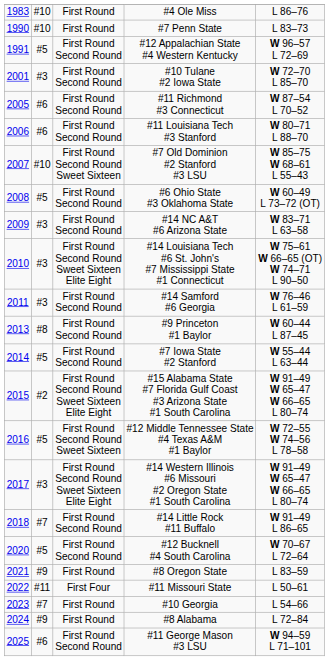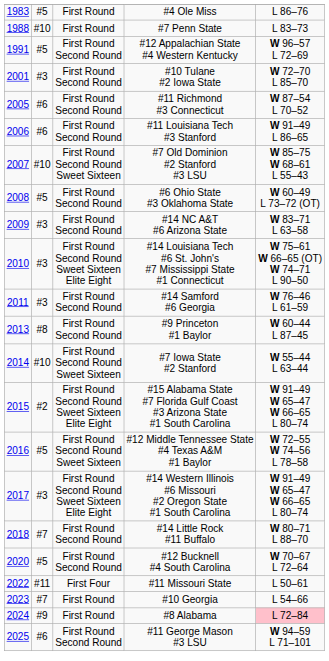 <table class="wikitable" style="text-align:center">
 <tr>
 </tr>
 <tr>
 <td rowspan=1><a href='#'>1983</a></td>
-<td>#10</td>
+<td>#5</td>
 <td>First Round</td>
 <td>#4 Ole Miss</td>
 <td>L 86–76</td>
 </tr>
 <tr style="text-align:center;">
-<td rowspan=1><a href='#'>1990</a></td>
+<td rowspan=1><a href='#'>1988</a></td>
 <td>#10</td>
 <td>First Round</td>
 <td>#7 Penn State</td>
 <td>L 83–73</td>
 </tr>
 <tr style="text-align:center;">
 <td rowspan=1><a href='#'>1991</a></td>
 <td>#5</td>
 <td>First Round<br>Second Round</td>
 <td>#12 Appalachian State<br>#4 Western Kentucky</td>
 <td><strong>W</strong> 96–57<br>L 72–69</td>
 </tr>
 <tr style="text-align:center;">
 <td rowspan=1><a href='#'>2001</a></td>
 <td>#3</td>
 <td>First Round<br>Second Round</td>
 <td>#10 Tulane<br>#2 Iowa State</td>
 <td><strong>W</strong> 72–70<br>L 85–70</td>
 </tr>
 <tr style="text-align:center;">
 <td rowspan=1><a href='#'>2005</a></td>
 <td>#6</td>
 <td>First Round<br>Second Round</td>
 <td>#11 Richmond<br>#3 Connecticut</td>
 <td><strong>W</strong> 87–54<br>L 70–52</td>
 </tr>
 <tr style="text-align:center;">
 <td rowspan=1><a href='#'>2006</a></td>
 <td>#6</td>
 <td>First Round<br>Second Round</td>
 <td>#11 Louisiana Tech<br>#3 Stanford</td>
-<td><strong>W</strong> 80–71<br>L 88–70</td>
+<td><strong>W</strong> 91–49<br>L 86–65</td>
 </tr>
 <tr style="text-align:center;">
 <td rowspan=1><a href='#'>2007</a></td>
 <td>#10</td>
 <td>First Round<br>Second Round<br>Sweet Sixteen</td>
 <td>#7 Old Dominion<br>#2 Stanford<br>#3 LSU</td>
 <td><strong>W</strong> 85–75<br><strong>W</strong> 68–61<br>L 55–43</td>
 </tr>
 <tr style="text-align:center;">
 <td rowspan=1><a href='#'>2008</a></td>
 <td>#5</td>
 <td>First Round<br>Second Round</td>
 <td>#6 Ohio State<br>#3 Oklahoma State</td>
 <td><strong>W</strong> 60–49<br>L 73–72 (OT)</td>
 </tr>
 <tr style="text-align:center;">
 <td rowspan=1><a href='#'>2009</a></td>
 <td>#3</td>
 <td>First Round<br>Second Round</td>
 <td>#14 NC A&T<br>#6 Arizona State</td>
 <td><strong>W</strong> 83–71<br>L 63–58</td>
 </tr>
 <tr style="text-align:center;">
 <td rowspan=1><a href='#'>2010</a></td>
 <td>#3</td>
 <td>First Round<br>Second Round<br>Sweet Sixteen<br>Elite Eight</td>
 <td>#14 Louisiana Tech<br>#6 St. John's<br>#7 Mississippi State<br>#1 Connecticut</td>
 <td><strong>W</strong> 75–61<br><strong>W</strong> 66–65 (OT)<br><strong>W</strong> 74–71<br>L 90–50</td>
 </tr>
 <tr style="text-align:center;">
 <td rowspan=1><a href='#'>2011</a></td>
 <td>#3</td>
 <td>First Round<br>Second Round</td>
 <td>#14 Samford<br>#6 Georgia</td>
 <td><strong>W</strong> 76–46<br>L 61–59</td>
 </tr>
 <tr style="text-align:center;">
 <td rowspan=1><a href='#'>2013</a></td>
 <td>#8</td>
 <td>First Round<br>Second Round</td>
 <td>#9 Princeton<br>#1 Baylor</td>
 <td><strong>W</strong> 60–44<br>L 87–45</td>
 </tr>
 <tr style="text-align:center;">
 <td rowspan=1><a href='#'>2014</a></td>
-<td>#5</td>
-<td>First Round<br>Second Round</td>
+<td>#10</td>
+<td>First Round<br>Second Round<br>Sweet Sixteen</td>
 <td>#7 Iowa State<br>#2 Stanford</td>
 <td><strong>W</strong> 55–44<br>L 63–44</td>
 </tr>
 <tr style="text-align:center;">
 <td rowspan=1><a href='#'>2015</a></td>
 <td>#2</td>
 <td>First Round<br>Second Round<br>Sweet Sixteen<br>Elite Eight</td>
 <td>#15 Alabama State<br>#7 Florida Gulf Coast<br>#3 Arizona State<br>#1 South Carolina</td>
 <td><strong>W</strong> 91–49<br><strong>W</strong> 65–47<br><strong>W</strong> 66–65<br>L 80–74</td>
 </tr>
 <tr style="text-align:center;">
 <td rowspan=1><a href='#'>2016</a></td>
 <td>#5</td>
 <td>First Round<br>Second Round<br>Sweet Sixteen</td>
 <td>#12 Middle Tennessee State<br>#4 Texas A&M<br>#1 Baylor</td>
 <td><strong>W</strong> 72–55<br><strong>W</strong> 74–56<br>L 78–58</td>
 </tr>
 <tr style="text-align:center;">
 <td rowspan=1><a href='#'>2017</a></td>
 <td>#3</td>
 <td>First Round<br>Second Round<br>Sweet Sixteen<br>Elite Eight</td>
 <td>#14 Western Illinois<br>#6 Missouri<br>#2 Oregon State<br>#1 South Carolina</td>
 <td><strong>W</strong> 91–49<br><strong>W</strong> 65–47<br><strong>W</strong> 66–65<br>L 80–74</td>
 </tr>
 <tr style="text-align:center;">
 <td rowspan=1><a href='#'>2018</a></td>
 <td>#7</td>
 <td>First Round<br>Second Round</td>
 <td>#14 Little Rock<br>#11 Buffalo</td>
-<td><strong>W</strong> 91–49<br>L 86–65</td>
+<td><strong>W</strong> 80–71<br>L 88–70</td>
 </tr>
 <tr style="text-align:center;">
 <td rowspan=1><a href='#'>2020</a></td>
 <td>#5</td>
 <td>First Round<br>Second Round</td>
 <td>#12 Bucknell<br>#4 South Carolina</td>
 <td><strong>W</strong> 70–67<br>L 72–64</td>
-</tr>
-<tr style="text-align:center;">
-<td rowspan=1><a href='#'>2021</a></td>
-<td>#9</td>
-<td>First Round</td>
-<td>#8 Oregon State</td>
-<td>L 83–59</td>
 </tr>
 <tr style="text-align:center;">
 <td rowspan=1><a href='#'>2022</a></td>
 <td>#11</td>
 <td>First Four</td>
 <td>#11 Missouri State</td>
 <td>L 50–61</td>
 </tr>
 <tr style="text-align:center;">
 <td rowspan=1><a href='#'>2023</a></td>
 <td>#7</td>
 <td>First Round</td>
 <td>#10 Georgia</td>
 <td>L 54–66</td>
 </tr>
 <tr style="text-align:center;">
 <td rowspan=1><a href='#'>2024</a></td>
 <td>#9</td>
 <td>First Round</td>
 <td>#8 Alabama</td>
-<td>L 72–84</td>
+<td style="background: pink;">L 72–84</td>
 </tr>
 <tr style="text-align:center;">
 <td rowspan=1><a href='#'>2025</a></td>
 <td>#6</td>
 <td>First Round<br>Second Round</td>
 <td>#11 George Mason<br>#3 LSU</td>
 <td><strong>W</strong> 94–59<br>L 71–101</td>
 </tr>
 </table>
